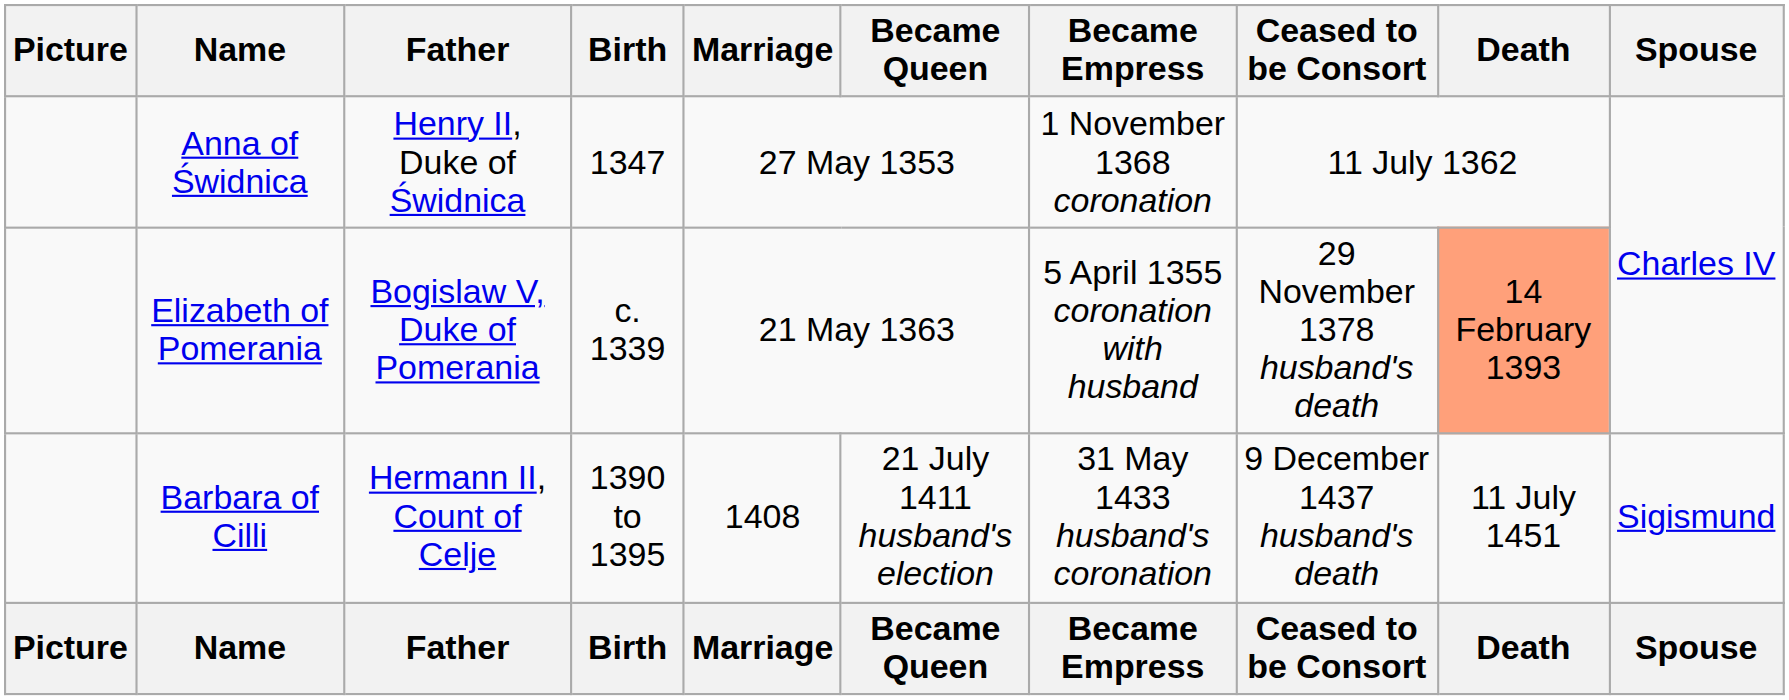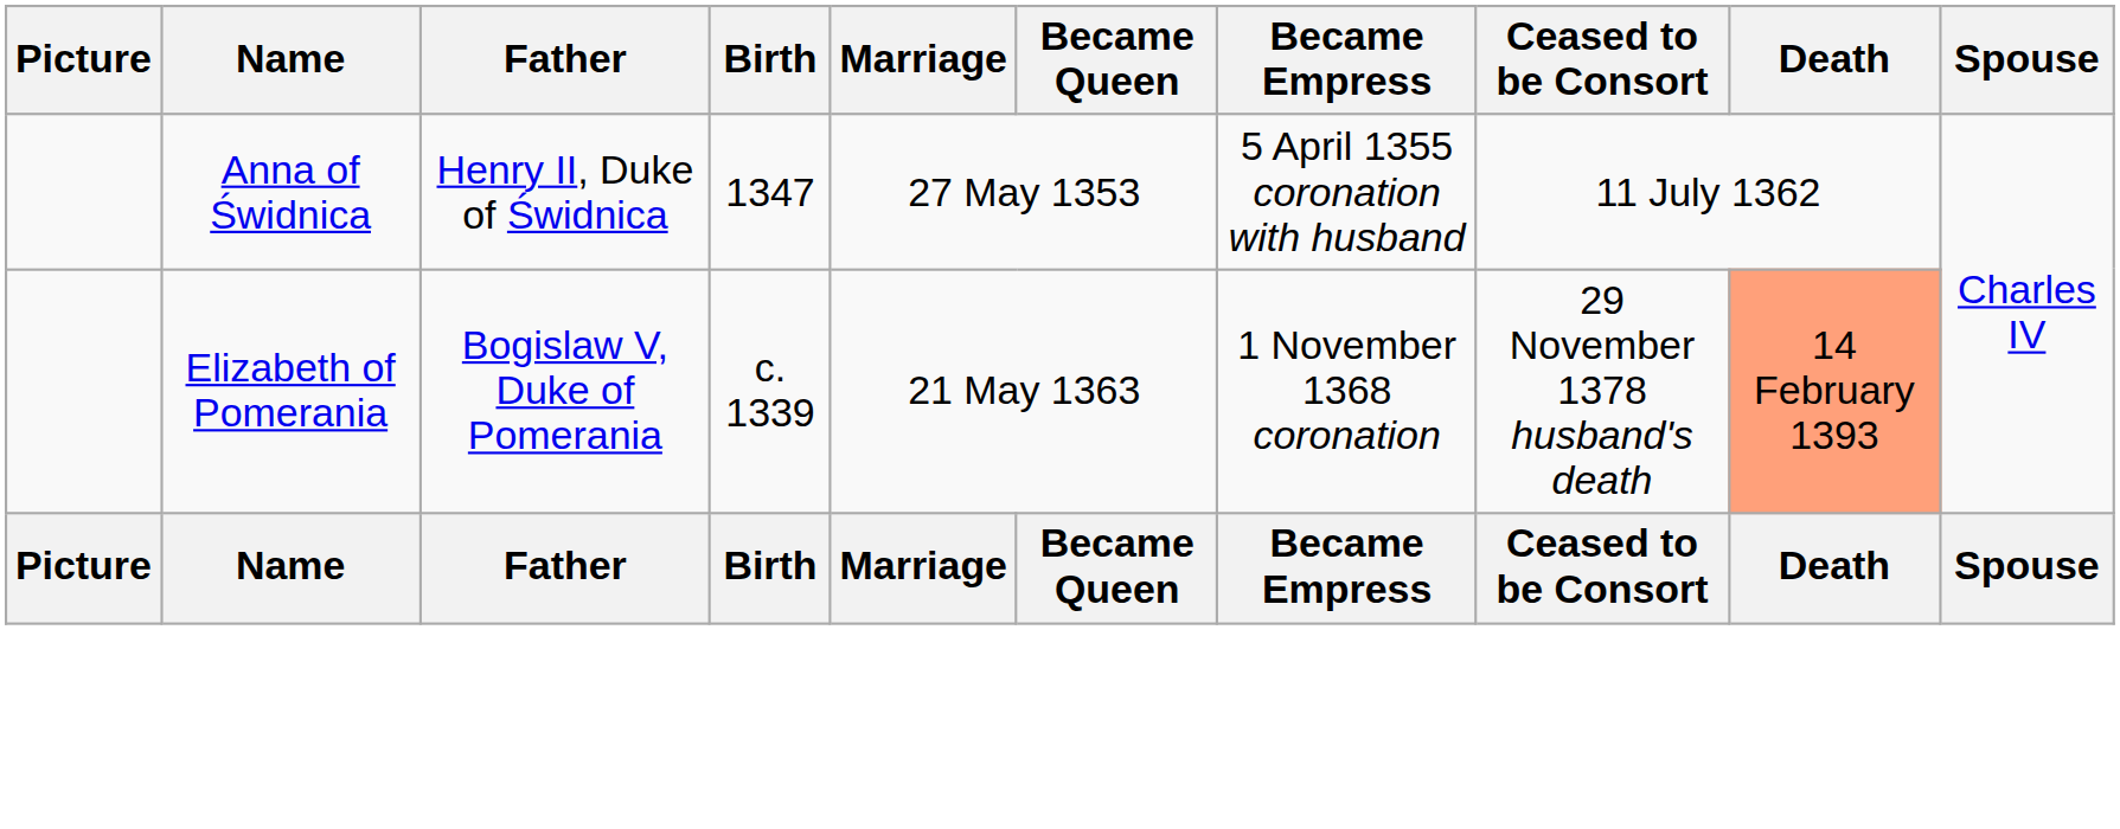 <table width=95% class="wikitable">
 <tr>
 <th>Picture</th>
 <th>Name</th>
 <th>Father</th>
 <th>Birth</th>
 <th>Marriage</th>
 <th>Became Queen</th>
 <th>Became Empress</th>
 <th>Ceased to be Consort</th>
 <th>Death</th>
 <th>Spouse</th>
 </tr>
 <tr>
 <td align=center></td>
 <td align=center><a href='#'>Anna of Świdnica</a></td>
 <td align="center"><a href='#'>Henry II</a>, Duke of <a href='#'>Świdnica</a></td>
 <td align="center">1347</td>
 <td align="center" colspan="2">27 May 1353</td>
-<td align="center">1 November 1368<br><em>coronation</em></td>
+<td align="center">5 April 1355<br><em>coronation with husband</em></td>
 <td align="center" colspan="2">11 July 1362</td>
 <td align="center" rowspan="2"><a href='#'>Charles IV</a></td>
 </tr>
 <tr>
 <td align=center></td>
 <td align=center><a href='#'>Elizabeth of Pomerania</a></td>
 <td align="center"><a href='#'>Bogislaw V, Duke of Pomerania</a></td>
 <td align="center">c. 1339</td>
 <td align="center" colspan="2">21 May 1363</td>
-<td align="center">5 April 1355<br><em>coronation with husband</em></td>
+<td align="center">1 November 1368<br><em>coronation</em></td>
 <td align="center">29 November 1378 <br> <em>husband's death</em></td>
 <td align="center" style="background: lightsalmon;">14 February 1393</td>
-</tr>
-<tr>
-<td align=center></td>
-<td align=center><a href='#'>Barbara of Cilli</a></td>
-<td align="center"><a href='#'>Hermann II</a>, <a href='#'>Count of Celje</a></td>
-<td align="center">1390 to 1395</td>
-<td align="center">1408</td>
-<td align="center">21 July 1411<br><em>husband's election</em></td>
-<td align="center">31 May 1433<br><em>husband's coronation</em></td>
-<td align="center">9 December 1437<br><em>husband's death</em></td>
-<td align="center">11 July 1451</td>
-<td align="center"><a href='#'>Sigismund</a></td>
 </tr>
 <tr>
 <th>Picture</th>
 <th>Name</th>
 <th>Father</th>
 <th>Birth</th>
 <th>Marriage</th>
 <th>Became Queen</th>
 <th>Became Empress</th>
 <th>Ceased to be Consort</th>
 <th>Death</th>
 <th>Spouse</th>
 </tr>
 </table>
